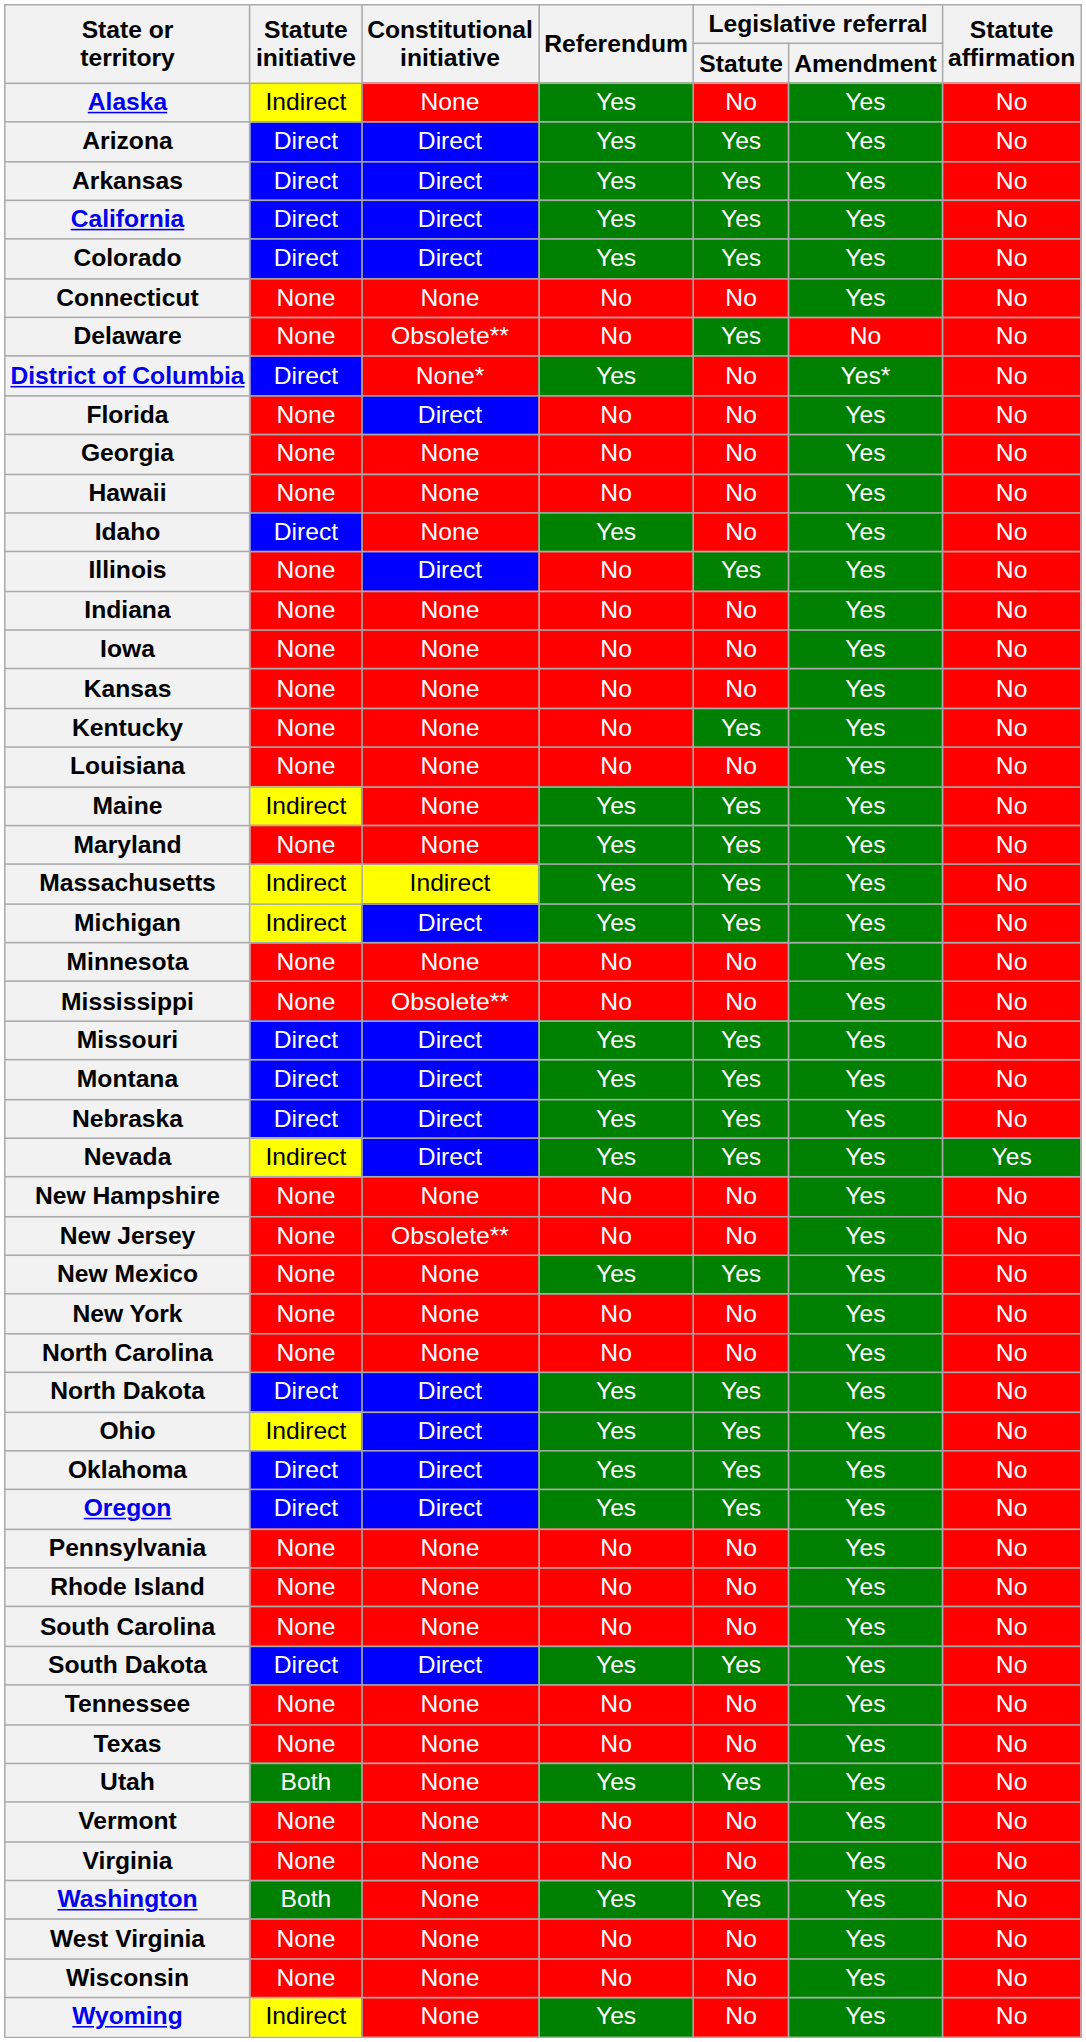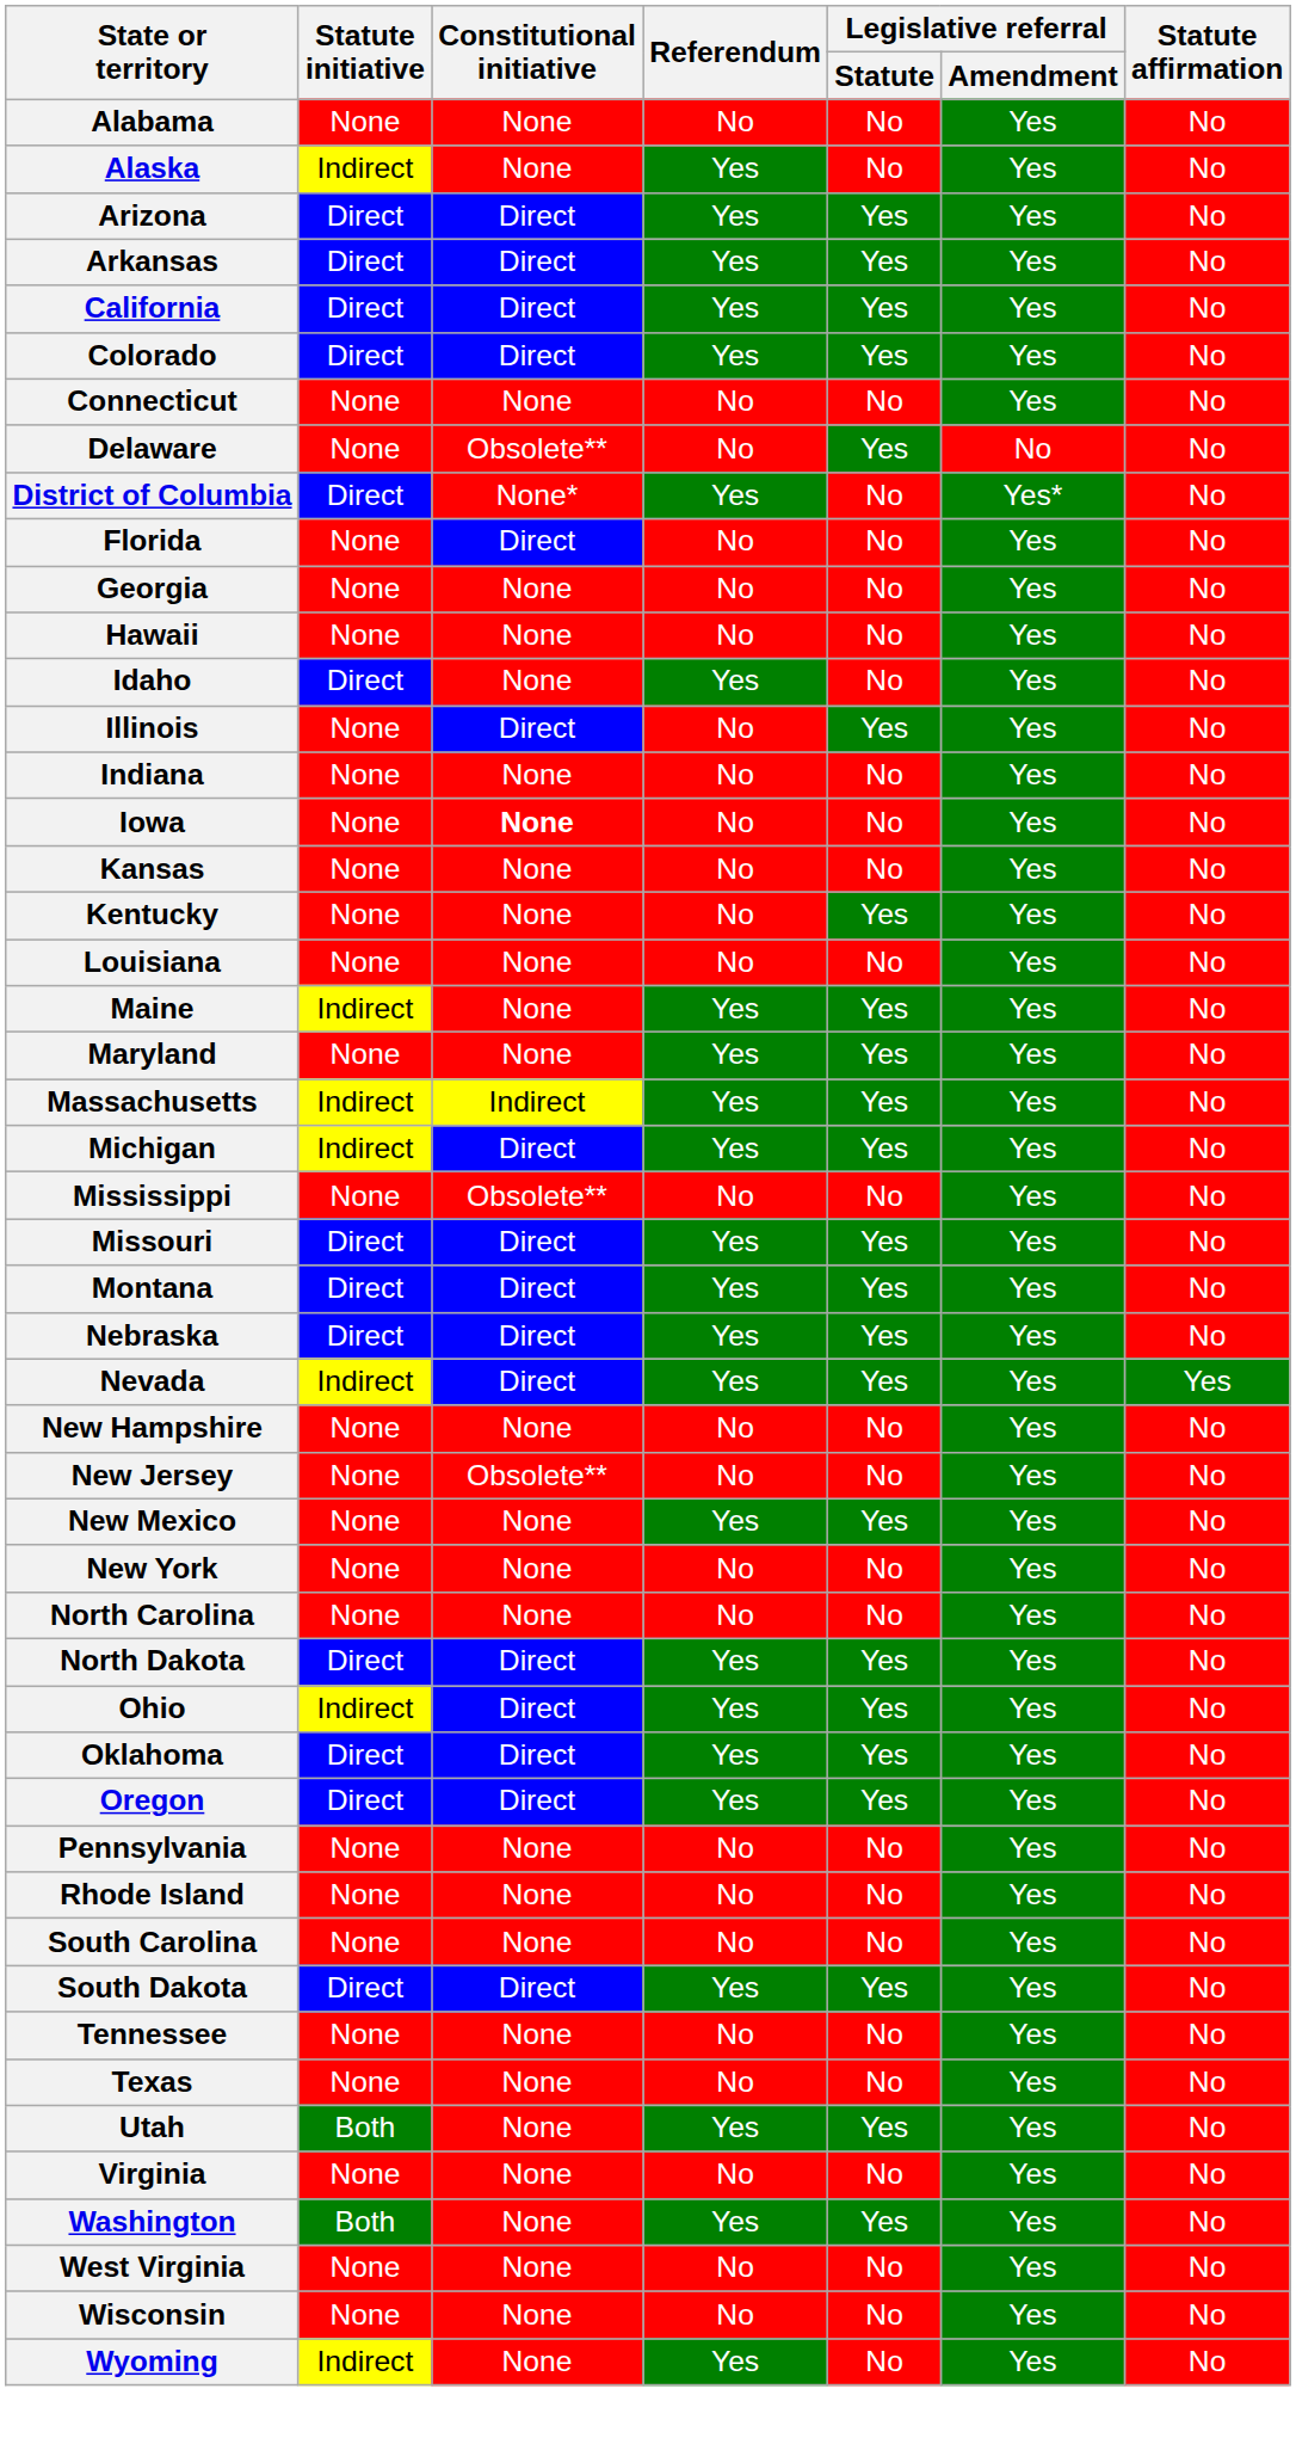 <table class="wikitable sortable mw-collapsible sticky-header-multi plainrowheaders" style="text-align:center;">
 <tr>
 <th scope="col" rowspan="2">State or<br>territory</th>
 <th scope="col" rowspan="2">Statute<br>initiative</th>
 <th scope="col" rowspan="2">Constitutional<br>initiative</th>
 <th scope="col" rowspan="2">Referendum</th>
 <th scope="colgroup"  colspan="2">Legislative referral</th>
 <th scope="col" rowspan="2">Statute<br>affirmation</th>
 </tr>
 <tr>
 <th scope="col">Statute</th>
 <th scope="col">Amendment</th>
+</tr>
+<tr>
+<th scope="row">Alabama</th>
+<td style="background: red; color: white;">None</td>
+<td style="background: red; color: white;">None</td>
+<td style="background: red; color: white;">No</td>
+<td style="background: red; color: white;">No</td>
+<td style="background: green; color: white;">Yes</td>
+<td style="background: red; color: white;">No</td>
 </tr>
 <tr>
 <th scope="row"><a href='#'>Alaska</a></th>
 <td style="background: yellow; color: black;">Indirect</td>
 <td style="background: red; color: white;">None</td>
 <td style="background: green; color: white;">Yes</td>
 <td style="background: red; color: white;">No</td>
 <td style="background: green; color: white;">Yes</td>
 <td style="background: red; color: white;">No</td>
 </tr>
 <tr>
 <th scope="row">Arizona</th>
 <td style="background: blue; color: white;">Direct</td>
 <td style="background: blue; color: white;">Direct</td>
 <td style="background: green; color: white;">Yes</td>
 <td style="background: green; color: white;">Yes</td>
 <td style="background: green; color: white;">Yes</td>
 <td style="background: red; color: white;">No</td>
 </tr>
 <tr>
 <th scope="row">Arkansas</th>
 <td style="background: blue; color: white;">Direct</td>
 <td style="background: blue; color: white;">Direct</td>
 <td style="background: green; color: white;">Yes</td>
 <td style="background: green; color: white;">Yes</td>
 <td style="background: green; color: white;">Yes</td>
 <td style="background: red; color: white;">No</td>
 </tr>
 <tr>
 <th scope="row"><a href='#'>California</a></th>
 <td style="background: blue; color: white;">Direct</td>
 <td style="background: blue; color: white;">Direct</td>
 <td style="background: green; color: white;">Yes</td>
 <td style="background: green; color: white;">Yes</td>
 <td style="background: green; color: white;">Yes</td>
 <td style="background: red; color: white;">No</td>
 </tr>
 <tr>
 <th scope="row">Colorado</th>
 <td style="background: blue; color: white;">Direct</td>
 <td style="background: blue; color: white;">Direct</td>
 <td style="background: green; color: white;">Yes</td>
 <td style="background: green; color: white;">Yes</td>
 <td style="background: green; color: white;">Yes</td>
 <td style="background: red; color: white;">No</td>
 </tr>
 <tr>
 <th scope="row">Connecticut</th>
 <td style="background: red; color: white;">None</td>
 <td style="background: red; color: white;">None</td>
 <td style="background: red; color: white;">No</td>
 <td style="background: red; color: white;">No</td>
 <td style="background: green; color: white;">Yes</td>
 <td style="background: red; color: white;">No</td>
 </tr>
 <tr>
 <th scope="row">Delaware</th>
 <td style="background: red; color: white;">None</td>
 <td style="background: red; color: white;">Obsolete**</td>
 <td style="background: red; color: white;">No</td>
 <td style="background: green; color: white;">Yes</td>
 <td style="background: red; color: white;">No</td>
 <td style="background: red; color: white;">No</td>
 </tr>
 <tr>
 <th scope="row"><a href='#'>District of Columbia</a></th>
 <td style="background: blue; color: white;">Direct</td>
 <td style="background: red; color: white;">None*</td>
 <td style="background: green; color: white;">Yes</td>
 <td style="background: red; color: white;">No</td>
 <td style="background: green; color: white;">Yes*</td>
 <td style="background: red; color: white;">No</td>
 </tr>
 <tr>
 <th scope="row">Florida</th>
 <td style="background: red; color: white;">None</td>
 <td style="background: blue; color: white;">Direct</td>
 <td style="background: red; color: white;">No</td>
 <td style="background: red; color: white;">No</td>
 <td style="background: green; color: white;">Yes</td>
 <td style="background: red; color: white;">No</td>
 </tr>
 <tr>
 <th scope="row">Georgia</th>
 <td style="background: red; color: white;">None</td>
 <td style="background: red; color: white;">None</td>
 <td style="background: red; color: white;">No</td>
 <td style="background: red; color: white;">No</td>
 <td style="background: green; color: white;">Yes</td>
 <td style="background: red; color: white;">No</td>
 </tr>
 <tr>
 <th scope="row">Hawaii</th>
 <td style="background: red; color: white;">None</td>
 <td style="background: red; color: white;">None</td>
 <td style="background: red; color: white;">No</td>
 <td style="background: red; color: white;">No</td>
 <td style="background: green; color: white;">Yes</td>
 <td style="background: red; color: white;">No</td>
 </tr>
 <tr>
 <th scope="row">Idaho</th>
 <td style="background: blue; color: white;">Direct</td>
 <td style="background: red; color: white;">None</td>
 <td style="background: green; color: white;">Yes</td>
 <td style="background: red; color: white;">No</td>
 <td style="background: green; color: white;">Yes</td>
 <td style="background: red; color: white;">No</td>
 </tr>
 <tr>
 <th scope="row">Illinois</th>
 <td style="background: red; color: white;">None</td>
 <td style="background: blue; color: white;">Direct</td>
 <td style="background: red; color: white;">No</td>
 <td style="background: green; color: white;">Yes</td>
 <td style="background: green; color: white;">Yes</td>
 <td style="background: red; color: white;">No</td>
 </tr>
 <tr>
 <th scope="row">Indiana</th>
 <td style="background: red; color: white;">None</td>
 <td style="background: red; color: white;">None</td>
 <td style="background: red; color: white;">No</td>
 <td style="background: red; color: white;">No</td>
 <td style="background: green; color: white;">Yes</td>
 <td style="background: red; color: white;">No</td>
 </tr>
 <tr>
 <th scope="row">Iowa</th>
 <td style="background: red; color: white;">None</td>
-<td style="background: red; color: white;">None</td>
+<td style="background: red; color: white;"><strong>None</strong></td>
 <td style="background: red; color: white;">No</td>
 <td style="background: red; color: white;">No</td>
 <td style="background: green; color: white;">Yes</td>
 <td style="background: red; color: white;">No</td>
 </tr>
 <tr>
 <th scope="row">Kansas</th>
 <td style="background: red; color: white;">None</td>
 <td style="background: red; color: white;">None</td>
 <td style="background: red; color: white;">No</td>
 <td style="background: red; color: white;">No</td>
 <td style="background: green; color: white;">Yes</td>
 <td style="background: red; color: white;">No</td>
 </tr>
 <tr>
 <th scope="row">Kentucky</th>
 <td style="background: red; color: white;">None</td>
 <td style="background: red; color: white;">None</td>
 <td style="background: red; color: white;">No</td>
 <td style="background: green; color: white;">Yes</td>
 <td style="background: green; color: white;">Yes</td>
 <td style="background: red; color: white;">No</td>
 </tr>
 <tr>
 <th scope="row">Louisiana</th>
 <td style="background: red; color: white;">None</td>
 <td style="background: red; color: white;">None</td>
 <td style="background: red; color: white;">No</td>
 <td style="background: red; color: white;">No</td>
 <td style="background: green; color: white;">Yes</td>
 <td style="background: red; color: white;">No</td>
 </tr>
 <tr>
 <th scope="row">Maine</th>
 <td style="background: yellow; color: black;">Indirect</td>
 <td style="background: red; color: white;">None</td>
 <td style="background: green; color: white;">Yes</td>
 <td style="background: green; color: white;">Yes</td>
 <td style="background: green; color: white;">Yes</td>
 <td style="background: red; color: white;">No</td>
 </tr>
 <tr>
 <th scope="row">Maryland</th>
 <td style="background: red; color: white;">None</td>
 <td style="background: red; color: white;">None</td>
 <td style="background: green; color: white;">Yes</td>
 <td style="background: green; color: white;">Yes</td>
 <td style="background: green; color: white;">Yes</td>
 <td style="background: red; color: white;">No</td>
 </tr>
 <tr>
 <th scope="row">Massachusetts</th>
 <td style="background: yellow; color: black;">Indirect</td>
 <td style="background: yellow; color: black;">Indirect</td>
 <td style="background: green; color: white;">Yes</td>
 <td style="background: green; color: white;">Yes</td>
 <td style="background: green; color: white;">Yes</td>
 <td style="background: red; color: white;">No</td>
 </tr>
 <tr>
 <th scope="row">Michigan</th>
 <td style="background: yellow; color: black;">Indirect</td>
 <td style="background: blue; color: white;">Direct</td>
 <td style="background: green; color: white;">Yes</td>
 <td style="background: green; color: white;">Yes</td>
-<td style="background: green; color: white;">Yes</td>
-<td style="background: red; color: white;">No</td>
-</tr>
-<tr>
-<th scope="row">Minnesota</th>
-<td style="background: red; color: white;">None</td>
-<td style="background: red; color: white;">None</td>
-<td style="background: red; color: white;">No</td>
-<td style="background: red; color: white;">No</td>
 <td style="background: green; color: white;">Yes</td>
 <td style="background: red; color: white;">No</td>
 </tr>
 <tr>
 <th scope="row">Mississippi</th>
 <td style="background: red; color: white;">None</td>
 <td style="background: red; color: white;">Obsolete**</td>
 <td style="background: red; color: white;">No</td>
 <td style="background: red; color: white;">No</td>
 <td style="background: green; color: white;">Yes</td>
 <td style="background: red; color: white;">No</td>
 </tr>
 <tr>
 <th scope="row">Missouri</th>
 <td style="background: blue; color: white;">Direct</td>
 <td style="background: blue; color: white;">Direct</td>
 <td style="background: green; color: white;">Yes</td>
 <td style="background: green; color: white;">Yes</td>
 <td style="background: green; color: white;">Yes</td>
 <td style="background: red; color: white;">No</td>
 </tr>
 <tr>
 <th scope="row">Montana</th>
 <td style="background: blue; color: white;">Direct</td>
 <td style="background: blue; color: white;">Direct</td>
 <td style="background: green; color: white;">Yes</td>
 <td style="background: green; color: white;">Yes</td>
 <td style="background: green; color: white;">Yes</td>
 <td style="background: red; color: white;">No</td>
 </tr>
 <tr>
 <th scope="row">Nebraska</th>
 <td style="background: blue; color: white;">Direct</td>
 <td style="background: blue; color: white;">Direct</td>
 <td style="background: green; color: white;">Yes</td>
 <td style="background: green; color: white;">Yes</td>
 <td style="background: green; color: white;">Yes</td>
 <td style="background: red; color: white;">No</td>
 </tr>
 <tr>
 <th scope="row">Nevada</th>
 <td style="background: yellow; color: black;">Indirect</td>
 <td style="background: blue; color: white;">Direct</td>
 <td style="background: green; color: white;">Yes</td>
 <td style="background: green; color: white;">Yes</td>
 <td style="background: green; color: white;">Yes</td>
 <td style="background: green; color: white;">Yes</td>
 </tr>
 <tr>
 <th scope="row">New Hampshire</th>
 <td style="background: red; color: white;">None</td>
 <td style="background: red; color: white;">None</td>
 <td style="background: red; color: white;">No</td>
 <td style="background: red; color: white;">No</td>
 <td style="background: green; color: white;">Yes</td>
 <td style="background: red; color: white;">No</td>
 </tr>
 <tr>
 <th scope="row">New Jersey</th>
 <td style="background: red; color: white;">None</td>
 <td style="background: red; color: white;">Obsolete**</td>
 <td style="background: red; color: white;">No</td>
 <td style="background: red; color: white;">No</td>
 <td style="background: green; color: white;">Yes</td>
 <td style="background: red; color: white;">No</td>
 </tr>
 <tr>
 <th scope="row">New Mexico</th>
 <td style="background: red; color: white;">None</td>
 <td style="background: red; color: white;">None</td>
 <td style="background: green; color: white;">Yes</td>
 <td style="background: green; color: white;">Yes</td>
 <td style="background: green; color: white;">Yes</td>
 <td style="background: red; color: white;">No</td>
 </tr>
 <tr>
 <th scope="row">New York</th>
 <td style="background: red; color: white;">None</td>
 <td style="background: red; color: white;">None</td>
 <td style="background: red; color: white;">No</td>
 <td style="background: red; color: white;">No</td>
 <td style="background: green; color: white;">Yes</td>
 <td style="background: red; color: white;">No</td>
 </tr>
 <tr>
 <th scope="row">North Carolina</th>
 <td style="background: red; color: white;">None</td>
 <td style="background: red; color: white;">None</td>
 <td style="background: red; color: white;">No</td>
 <td style="background: red; color: white;">No</td>
 <td style="background: green; color: white;">Yes</td>
 <td style="background: red; color: white;">No</td>
 </tr>
 <tr>
 <th scope="row">North Dakota</th>
 <td style="background: blue; color: white;">Direct</td>
 <td style="background: blue; color: white;">Direct</td>
 <td style="background: green; color: white;">Yes</td>
 <td style="background: green; color: white;">Yes</td>
 <td style="background: green; color: white;">Yes</td>
 <td style="background: red; color: white;">No</td>
 </tr>
 <tr>
 <th scope="row">Ohio</th>
 <td style="background: yellow; color: black;">Indirect</td>
 <td style="background: blue; color: white;">Direct</td>
 <td style="background: green; color: white;">Yes</td>
 <td style="background: green; color: white;">Yes</td>
 <td style="background: green; color: white;">Yes</td>
 <td style="background: red; color: white;">No</td>
 </tr>
 <tr>
 <th scope="row">Oklahoma</th>
 <td style="background: blue; color: white;">Direct</td>
 <td style="background: blue; color: white;">Direct</td>
 <td style="background: green; color: white;">Yes</td>
 <td style="background: green; color: white;">Yes</td>
 <td style="background: green; color: white;">Yes</td>
 <td style="background: red; color: white;">No</td>
 </tr>
 <tr>
 <th scope="row"><a href='#'>Oregon</a></th>
 <td style="background: blue; color: white;">Direct</td>
 <td style="background: blue; color: white;">Direct</td>
 <td style="background: green; color: white;">Yes</td>
 <td style="background: green; color: white;">Yes</td>
 <td style="background: green; color: white;">Yes</td>
 <td style="background: red; color: white;">No</td>
 </tr>
 <tr>
 <th scope="row">Pennsylvania</th>
 <td style="background: red; color: white;">None</td>
 <td style="background: red; color: white;">None</td>
 <td style="background: red; color: white;">No</td>
 <td style="background: red; color: white;">No</td>
 <td style="background: green; color: white;">Yes</td>
 <td style="background: red; color: white;">No</td>
 </tr>
 <tr>
 <th scope="row">Rhode Island</th>
 <td style="background: red; color: white;">None</td>
 <td style="background: red; color: white;">None</td>
 <td style="background: red; color: white;">No</td>
 <td style="background: red; color: white;">No</td>
 <td style="background: green; color: white;">Yes</td>
 <td style="background: red; color: white;">No</td>
 </tr>
 <tr>
 <th scope="row">South Carolina</th>
 <td style="background: red; color: white;">None</td>
 <td style="background: red; color: white;">None</td>
 <td style="background: red; color: white;">No</td>
 <td style="background: red; color: white;">No</td>
 <td style="background: green; color: white;">Yes</td>
 <td style="background: red; color: white;">No</td>
 </tr>
 <tr>
 <th scope="row">South Dakota</th>
 <td style="background: blue; color: white;">Direct</td>
 <td style="background: blue; color: white;">Direct</td>
 <td style="background: green; color: white;">Yes</td>
 <td style="background: green; color: white;">Yes</td>
 <td style="background: green; color: white;">Yes</td>
 <td style="background: red; color: white;">No</td>
 </tr>
 <tr>
 <th scope="row">Tennessee</th>
 <td style="background: red; color: white;">None</td>
 <td style="background: red; color: white;">None</td>
 <td style="background: red; color: white;">No</td>
 <td style="background: red; color: white;">No</td>
 <td style="background: green; color: white;">Yes</td>
 <td style="background: red; color: white;">No</td>
 </tr>
 <tr>
 <th scope="row">Texas</th>
 <td style="background: red; color: white;">None</td>
 <td style="background: red; color: white;">None</td>
 <td style="background: red; color: white;">No</td>
 <td style="background: red; color: white;">No</td>
 <td style="background: green; color: white;">Yes</td>
 <td style="background: red; color: white;">No</td>
 </tr>
 <tr>
 <th scope="row">Utah</th>
 <td style="background: green; color: white;">Both</td>
 <td style="background: red; color: white;">None</td>
 <td style="background: green; color: white;">Yes</td>
 <td style="background: green; color: white;">Yes</td>
 <td style="background: green; color: white;">Yes</td>
 <td style="background: red; color: white;">No</td>
 </tr>
 <tr>
-<th scope="row">Vermont</th>
-<td style="background: red; color: white;">None</td>
-<td style="background: red; color: white;">None</td>
-<td style="background: red; color: white;">No</td>
-<td style="background: red; color: white;">No</td>
-<td style="background: green; color: white;">Yes</td>
-<td style="background: red; color: white;">No</td>
-</tr>
-<tr>
 <th scope="row">Virginia</th>
 <td style="background: red; color: white;">None</td>
 <td style="background: red; color: white;">None</td>
 <td style="background: red; color: white;">No</td>
 <td style="background: red; color: white;">No</td>
 <td style="background: green; color: white;">Yes</td>
 <td style="background: red; color: white;">No</td>
 </tr>
 <tr>
 <th scope="row"><a href='#'>Washington</a></th>
 <td style="background: green; color: white;">Both</td>
 <td style="background: red; color: white;">None</td>
 <td style="background: green; color: white;">Yes</td>
 <td style="background: green; color: white;">Yes</td>
 <td style="background: green; color: white;">Yes</td>
 <td style="background: red; color: white;">No</td>
 </tr>
 <tr>
 <th scope="row">West Virginia</th>
 <td style="background: red; color: white;">None</td>
 <td style="background: red; color: white;">None</td>
 <td style="background: red; color: white;">No</td>
 <td style="background: red; color: white;">No</td>
 <td style="background: green; color: white;">Yes</td>
 <td style="background: red; color: white;">No</td>
 </tr>
 <tr>
 <th scope="row">Wisconsin</th>
 <td style="background: red; color: white;">None</td>
 <td style="background: red; color: white;">None</td>
 <td style="background: red; color: white;">No</td>
 <td style="background: red; color: white;">No</td>
 <td style="background: green; color: white;">Yes</td>
 <td style="background: red; color: white;">No</td>
 </tr>
 <tr>
 <th scope="row"><a href='#'>Wyoming</a></th>
 <td style="background: yellow; color: black;">Indirect</td>
 <td style="background: red; color: white;">None</td>
 <td style="background: green; color: white;">Yes</td>
 <td style="background: red; color: white;">No</td>
 <td style="background: green; color: white;">Yes</td>
 <td style="background: red; color: white;">No</td>
 </tr>
 </table>
